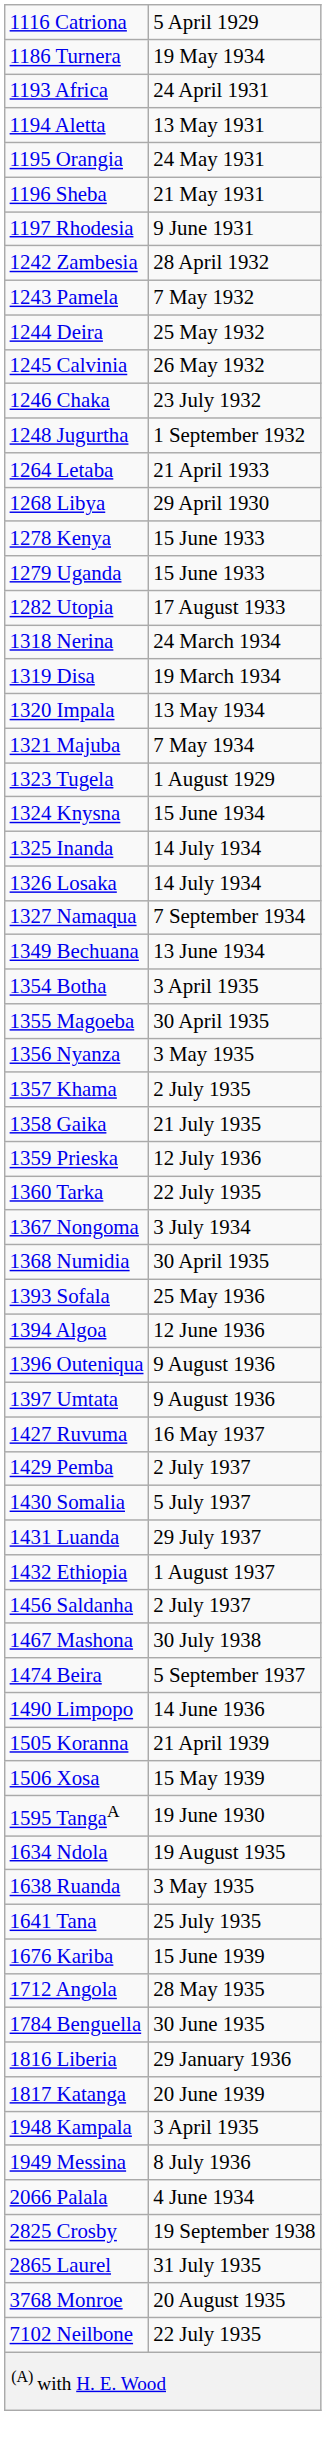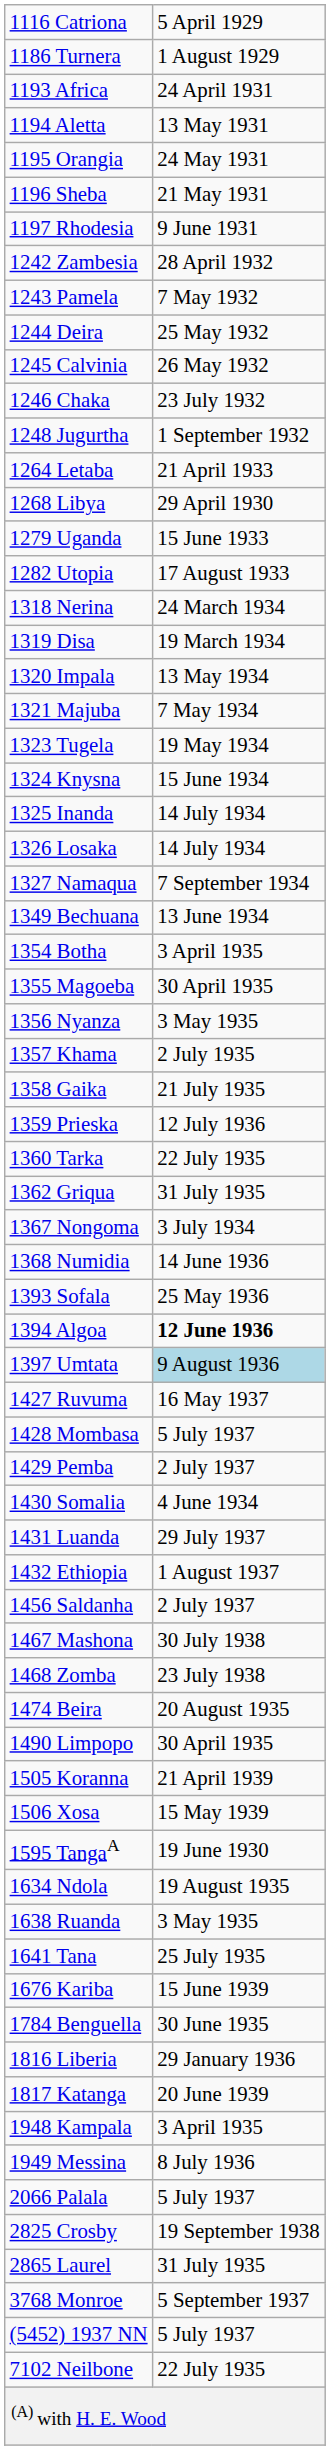 <table class="wikitable floatright" style="font-size: 0.9em; width 290px;">
 <tr>
 <td><a href='#'>1116 Catriona</a></td>
 <td>5 April 1929</td>
 </tr>
 <tr>
 <td><a href='#'>1186 Turnera</a></td>
-<td>19 May 1934</td>
+<td>1 August 1929</td>
 </tr>
 <tr>
 <td><a href='#'>1193 Africa</a></td>
 <td>24 April 1931</td>
 </tr>
 <tr>
 <td><a href='#'>1194 Aletta</a></td>
 <td>13 May 1931</td>
 </tr>
 <tr>
 <td><a href='#'>1195 Orangia</a></td>
 <td>24 May 1931</td>
 </tr>
 <tr>
 <td><a href='#'>1196 Sheba</a></td>
 <td>21 May 1931</td>
 </tr>
 <tr>
 <td><a href='#'>1197 Rhodesia</a></td>
 <td>9 June 1931</td>
 </tr>
 <tr>
 <td><a href='#'>1242 Zambesia</a></td>
 <td>28 April 1932</td>
 </tr>
 <tr>
 <td><a href='#'>1243 Pamela</a></td>
 <td>7 May 1932</td>
 </tr>
 <tr>
 <td><a href='#'>1244 Deira</a></td>
 <td>25 May 1932</td>
 </tr>
 <tr>
 <td><a href='#'>1245 Calvinia</a></td>
 <td>26 May 1932</td>
 </tr>
 <tr>
 <td><a href='#'>1246 Chaka</a></td>
 <td>23 July 1932</td>
 </tr>
 <tr>
 <td><a href='#'>1248 Jugurtha</a></td>
 <td>1 September 1932</td>
 </tr>
 <tr>
 <td><a href='#'>1264 Letaba</a></td>
 <td>21 April 1933</td>
 </tr>
 <tr>
 <td><a href='#'>1268 Libya</a></td>
 <td>29 April 1930</td>
 </tr>
 <tr>
-<td><a href='#'>1278 Kenya</a></td>
-<td>15 June 1933</td>
-</tr>
-<tr>
 <td><a href='#'>1279 Uganda</a></td>
 <td>15 June 1933</td>
 </tr>
 <tr>
 <td><a href='#'>1282 Utopia</a></td>
 <td>17 August 1933</td>
 </tr>
 <tr>
 <td><a href='#'>1318 Nerina</a></td>
 <td>24 March 1934</td>
 </tr>
 <tr>
 <td><a href='#'>1319 Disa</a></td>
 <td>19 March 1934</td>
 </tr>
 <tr>
 <td><a href='#'>1320 Impala</a></td>
 <td>13 May 1934</td>
 </tr>
 <tr>
 <td><a href='#'>1321 Majuba</a></td>
 <td>7 May 1934</td>
 </tr>
 <tr>
 <td><a href='#'>1323 Tugela</a></td>
-<td>1 August 1929</td>
+<td>19 May 1934</td>
 </tr>
 <tr>
 <td><a href='#'>1324 Knysna</a></td>
 <td>15 June 1934</td>
 </tr>
 <tr>
 <td><a href='#'>1325 Inanda</a></td>
 <td>14 July 1934</td>
 </tr>
 <tr>
 <td><a href='#'>1326 Losaka</a></td>
 <td>14 July 1934</td>
 </tr>
 <tr>
 <td><a href='#'>1327 Namaqua</a></td>
 <td>7 September 1934</td>
 </tr>
 <tr>
 <td><a href='#'>1349 Bechuana</a></td>
 <td>13 June 1934</td>
 </tr>
 <tr>
 <td><a href='#'>1354 Botha</a></td>
 <td>3 April 1935</td>
 </tr>
 <tr>
 <td><a href='#'>1355 Magoeba</a></td>
 <td>30 April 1935</td>
 </tr>
 <tr>
 <td><a href='#'>1356 Nyanza</a></td>
 <td>3 May 1935</td>
 </tr>
 <tr>
 <td><a href='#'>1357 Khama</a></td>
 <td>2 July 1935</td>
 </tr>
 <tr>
 <td><a href='#'>1358 Gaika</a></td>
 <td>21 July 1935</td>
 </tr>
 <tr>
 <td><a href='#'>1359 Prieska</a></td>
 <td>12 July 1936</td>
 </tr>
 <tr>
 <td><a href='#'>1360 Tarka</a></td>
 <td>22 July 1935</td>
 </tr>
 <tr>
+<td><a href='#'>1362 Griqua</a></td>
+<td>31 July 1935</td>
+</tr>
+<tr>
 <td><a href='#'>1367 Nongoma</a></td>
 <td>3 July 1934</td>
 </tr>
 <tr>
 <td><a href='#'>1368 Numidia</a></td>
-<td>30 April 1935</td>
+<td>14 June 1936</td>
 </tr>
 <tr>
 <td><a href='#'>1393 Sofala</a></td>
 <td>25 May 1936</td>
 </tr>
 <tr>
 <td><a href='#'>1394 Algoa</a></td>
-<td>12 June 1936</td>
-</tr>
-<tr>
-<td><a href='#'>1396 Outeniqua</a></td>
-<td>9 August 1936</td>
+<td><strong>12 June 1936</strong></td>
 </tr>
 <tr>
 <td><a href='#'>1397 Umtata</a></td>
-<td>9 August 1936</td>
+<td style="background: lightblue;">9 August 1936</td>
 </tr>
 <tr>
 <td><a href='#'>1427 Ruvuma</a></td>
 <td>16 May 1937</td>
+</tr>
+<tr>
+<td><a href='#'>1428 Mombasa</a></td>
+<td>5 July 1937</td>
 </tr>
 <tr>
 <td><a href='#'>1429 Pemba</a></td>
 <td>2 July 1937</td>
 </tr>
 <tr>
 <td><a href='#'>1430 Somalia</a></td>
-<td>5 July 1937</td>
+<td>4 June 1934</td>
 </tr>
 <tr>
 <td><a href='#'>1431 Luanda</a></td>
 <td>29 July 1937</td>
 </tr>
 <tr>
 <td><a href='#'>1432 Ethiopia</a></td>
 <td>1 August 1937</td>
 </tr>
 <tr>
 <td><a href='#'>1456 Saldanha</a></td>
 <td>2 July 1937</td>
 </tr>
 <tr>
 <td><a href='#'>1467 Mashona</a></td>
 <td>30 July 1938</td>
 </tr>
 <tr>
+<td><a href='#'>1468 Zomba</a></td>
+<td>23 July 1938</td>
+</tr>
+<tr>
 <td><a href='#'>1474 Beira</a></td>
-<td>5 September 1937</td>
+<td>20 August 1935</td>
 </tr>
 <tr>
 <td><a href='#'>1490 Limpopo</a></td>
-<td>14 June 1936</td>
+<td>30 April 1935</td>
 </tr>
 <tr>
 <td><a href='#'>1505 Koranna</a></td>
 <td>21 April 1939</td>
 </tr>
 <tr>
 <td><a href='#'>1506 Xosa</a></td>
 <td>15 May 1939</td>
 </tr>
 <tr>
 <td><a href='#'>1595 Tanga</a><sup>A</sup></td>
 <td>19 June 1930</td>
 </tr>
 <tr>
 <td><a href='#'>1634 Ndola</a></td>
 <td>19 August 1935</td>
 </tr>
 <tr>
 <td><a href='#'>1638 Ruanda</a></td>
 <td>3 May 1935</td>
 </tr>
 <tr>
 <td><a href='#'>1641 Tana</a></td>
 <td>25 July 1935</td>
 </tr>
 <tr>
 <td><a href='#'>1676 Kariba</a></td>
 <td>15 June 1939</td>
 </tr>
 <tr>
-<td><a href='#'>1712 Angola</a></td>
-<td>28 May 1935</td>
-</tr>
-<tr>
 <td><a href='#'>1784 Benguella</a></td>
 <td>30 June 1935</td>
 </tr>
 <tr>
 <td><a href='#'>1816 Liberia</a></td>
 <td>29 January 1936</td>
 </tr>
 <tr>
 <td><a href='#'>1817 Katanga</a></td>
 <td>20 June 1939</td>
 </tr>
 <tr>
 <td><a href='#'>1948 Kampala</a></td>
 <td>3 April 1935</td>
 </tr>
 <tr>
 <td><a href='#'>1949 Messina</a></td>
 <td>8 July 1936</td>
 </tr>
 <tr>
 <td><a href='#'>2066 Palala</a></td>
-<td>4 June 1934</td>
+<td>5 July 1937</td>
 </tr>
 <tr>
 <td><a href='#'>2825 Crosby</a></td>
 <td>19 September 1938</td>
 </tr>
 <tr>
 <td><a href='#'>2865 Laurel</a></td>
 <td>31 July 1935</td>
 </tr>
 <tr>
 <td><a href='#'>3768 Monroe</a></td>
-<td>20 August 1935</td>
+<td>5 September 1937</td>
+</tr>
+<tr>
+<td><a href='#'>(5452) 1937 NN</a></td>
+<td>5 July 1937</td>
 </tr>
 <tr>
 <td><a href='#'>7102 Neilbone</a></td>
 <td>22 July 1935</td>
 </tr>
 <tr>
 <th colspan=2 style="font-size:0.92em; text-align: left; font-weight: normal; padding: 10px 4px;"><sup>(A)</sup> with <a href='#'>H. E. Wood</a></th>
 </tr>
 </table>
